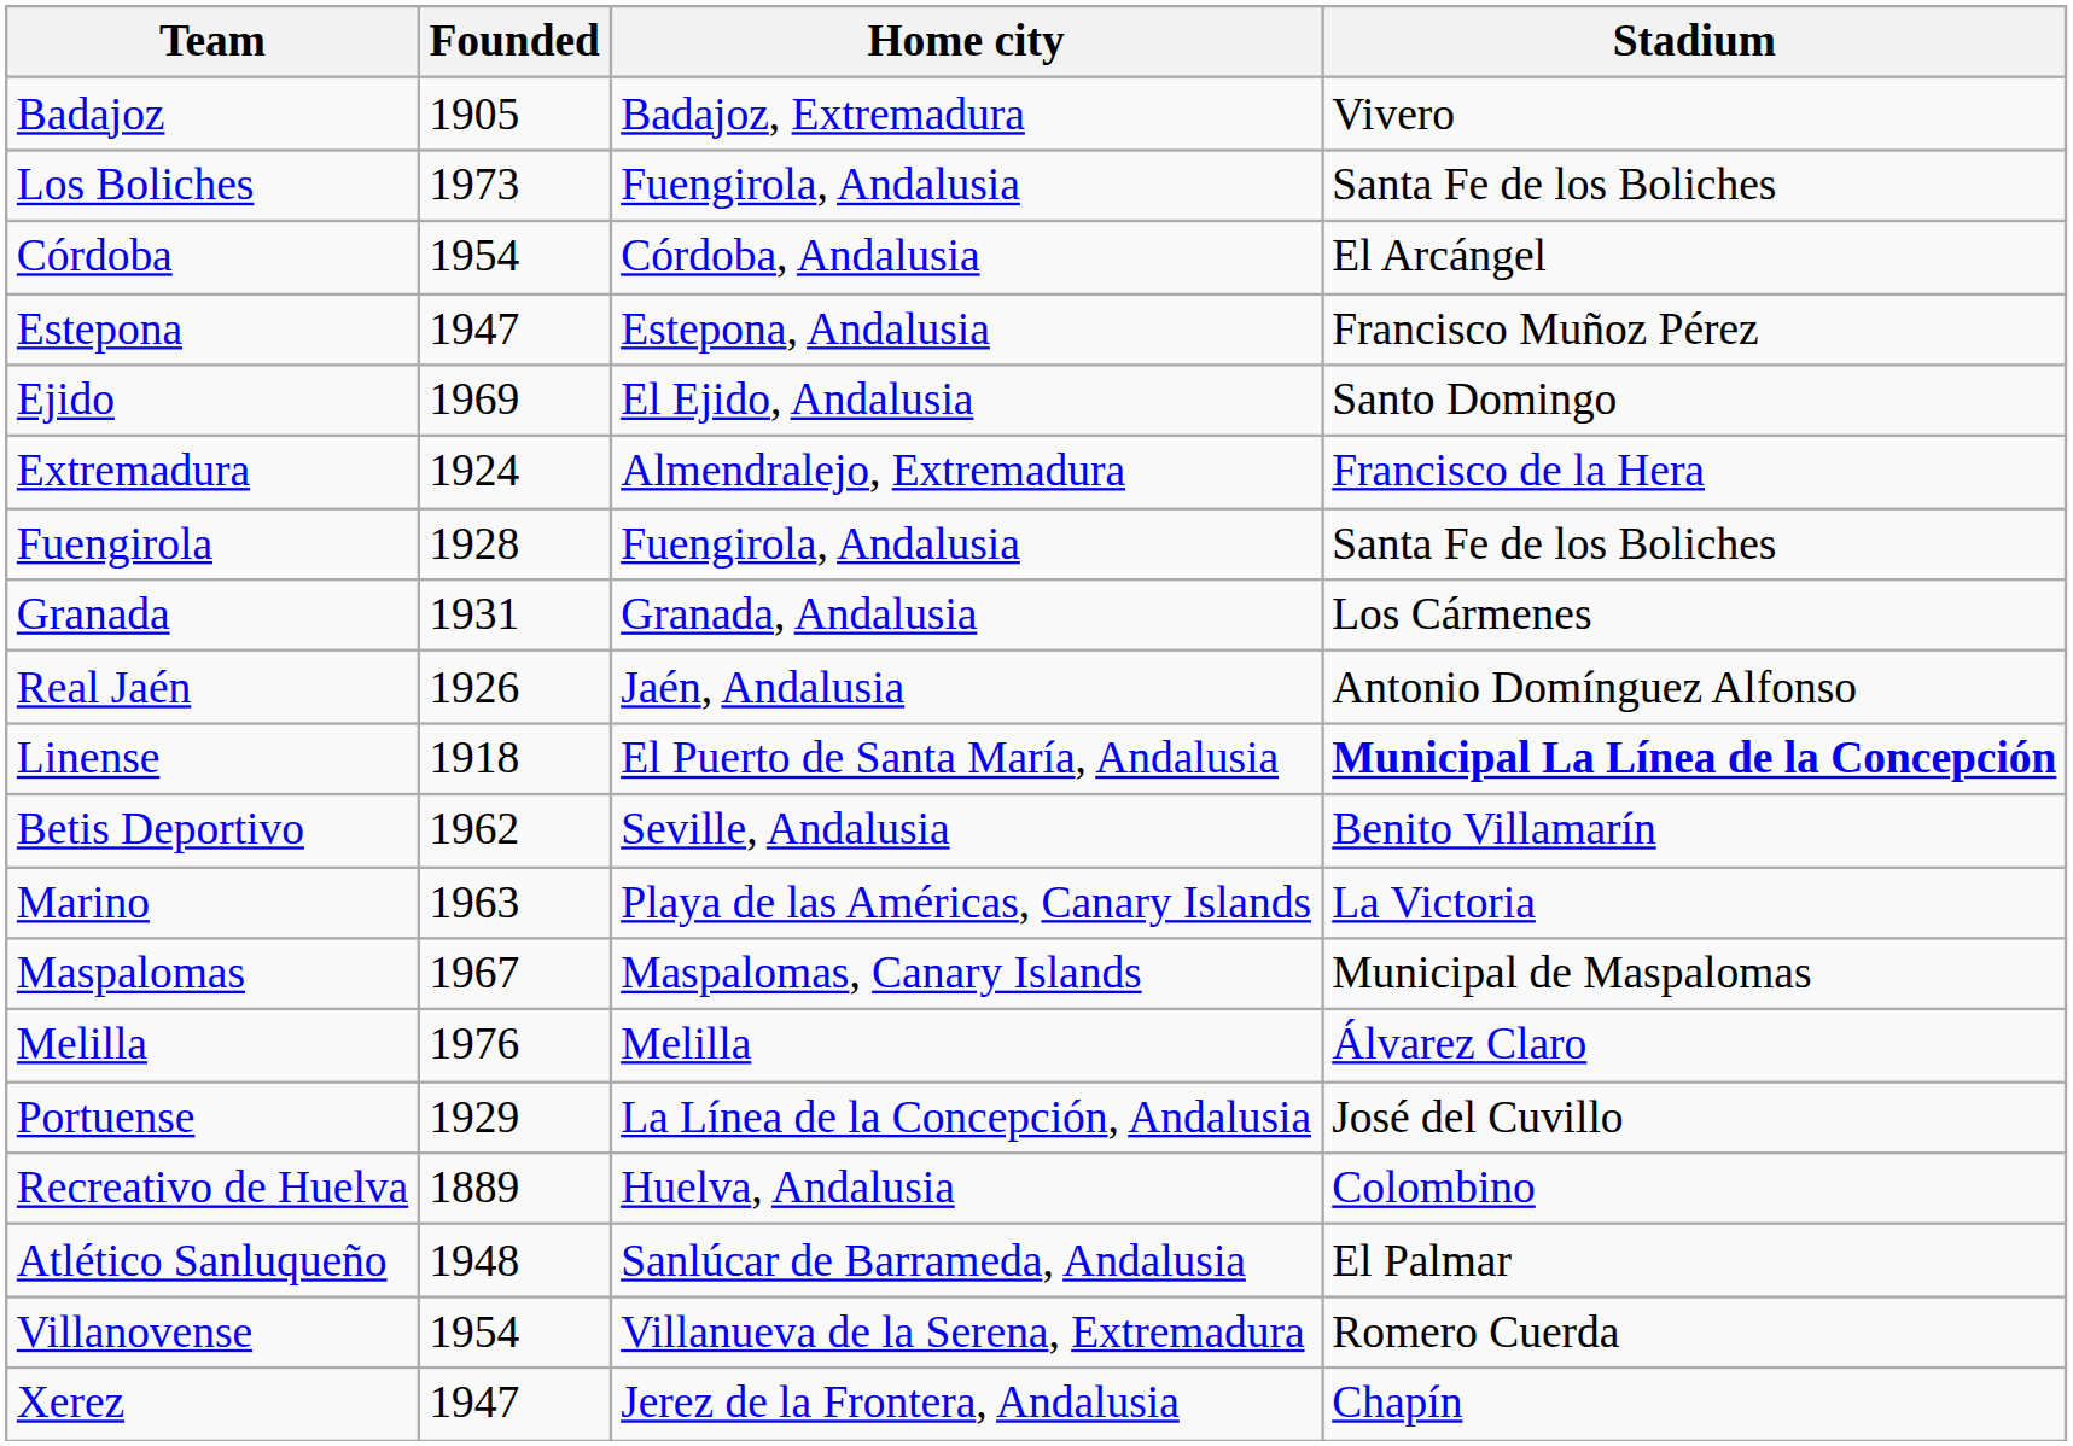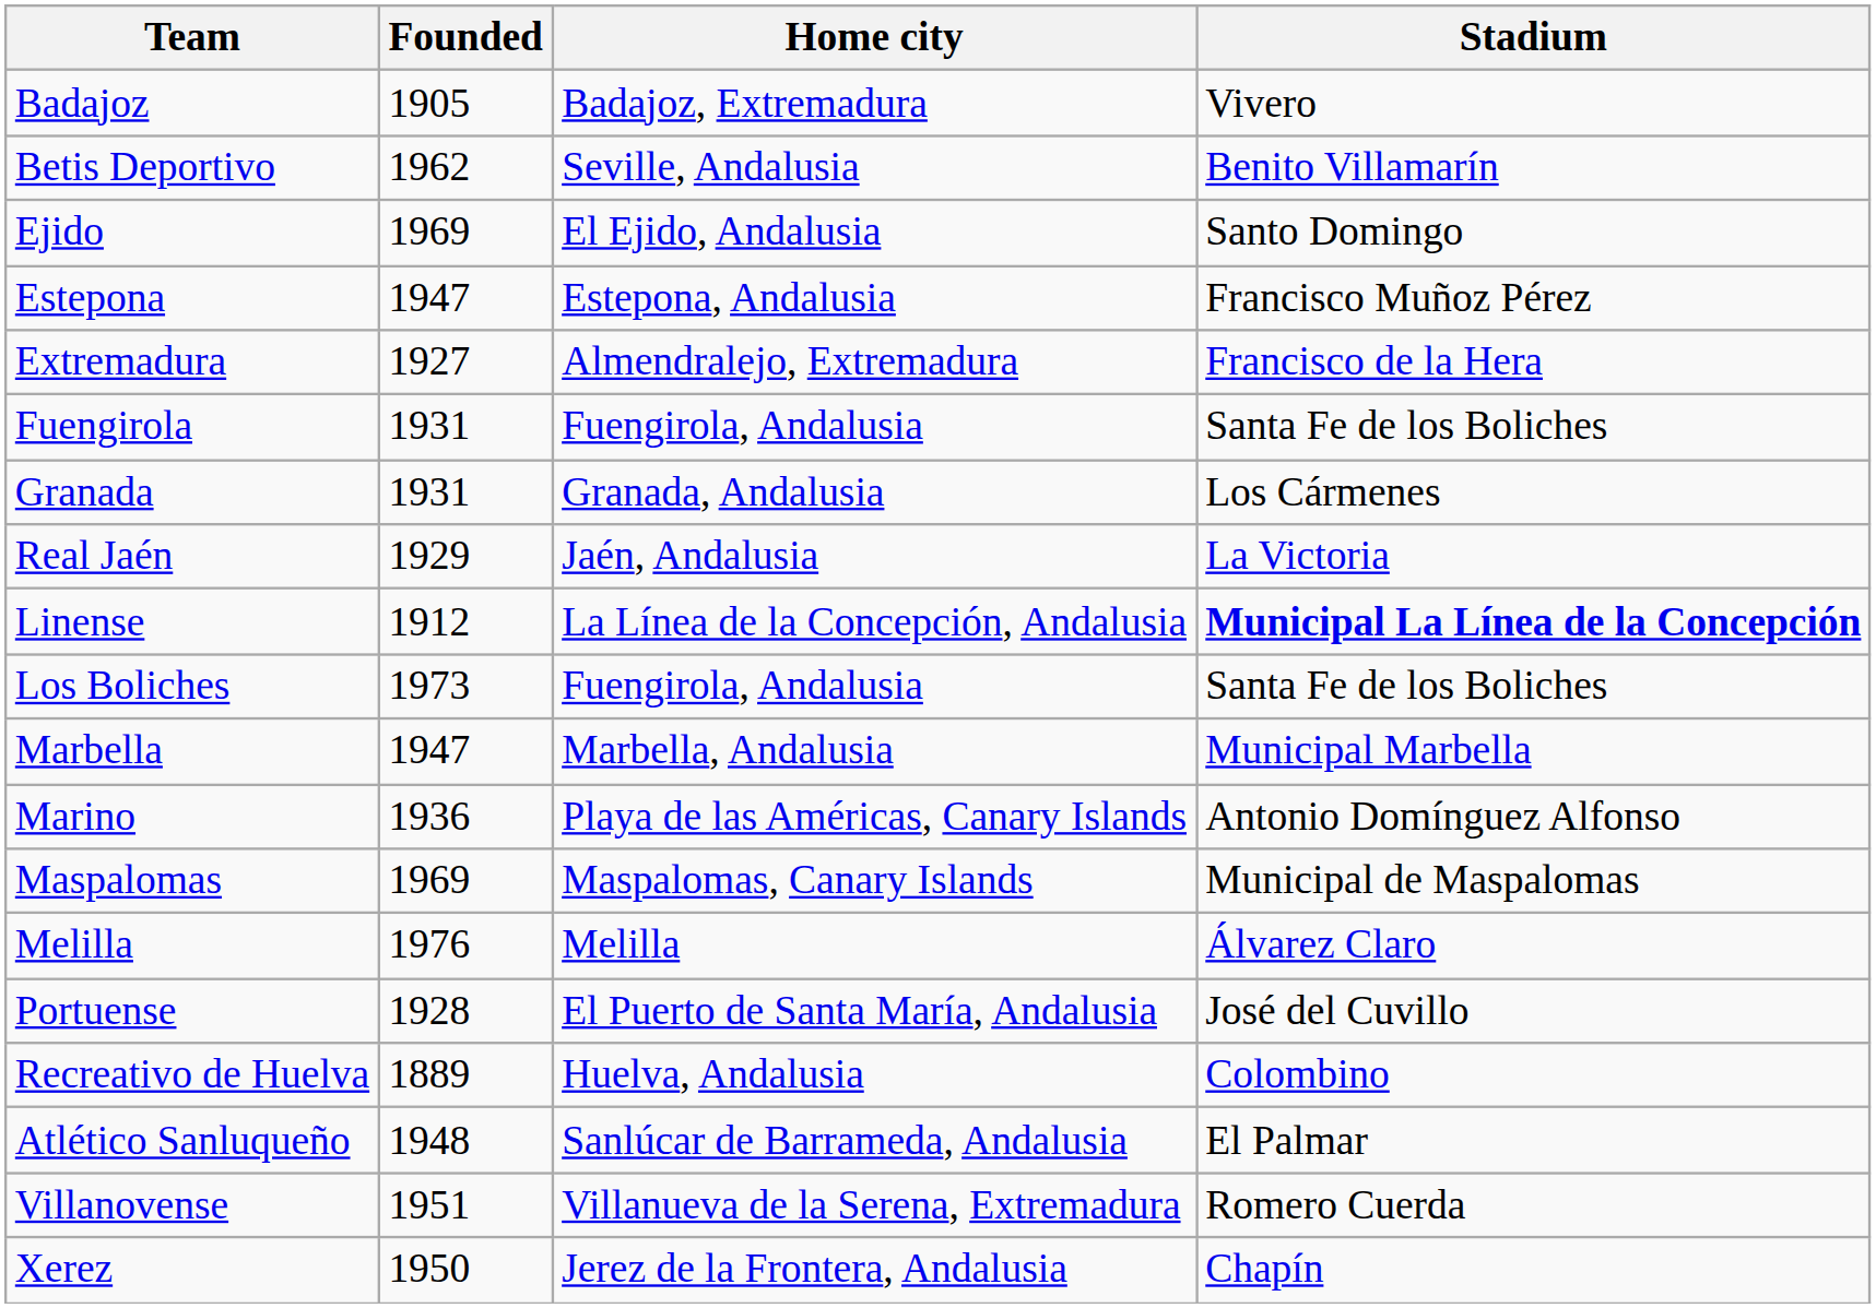 <table class="wikitable sortable">
 <tr>
 <th>Team</th>
 <th>Founded</th>
 <th>Home city</th>
 <th>Stadium</th>
 </tr>
 <tr>
 <td><a href='#'>Badajoz</a></td>
 <td>1905</td>
 <td><a href='#'>Badajoz</a>, <a href='#'>Extremadura</a></td>
 <td>Vivero</td>
 </tr>
 <tr>
-<td><a href='#'>Los Boliches</a></td>
-<td>1973</td>
-<td><a href='#'>Fuengirola</a>, <a href='#'>Andalusia</a></td>
-<td>Santa Fe de los Boliches</td>
+<td><a href='#'>Betis Deportivo</a></td>
+<td>1962</td>
+<td><a href='#'>Seville</a>, <a href='#'>Andalusia</a></td>
+<td><a href='#'>Benito Villamarín</a></td>
 </tr>
 <tr>
-<td><a href='#'>Córdoba</a></td>
-<td>1954</td>
-<td><a href='#'>Córdoba</a>, <a href='#'>Andalusia</a></td>
-<td>El Arcángel</td>
+<td><a href='#'>Ejido</a></td>
+<td>1969</td>
+<td><a href='#'>El Ejido</a>, <a href='#'>Andalusia</a></td>
+<td>Santo Domingo</td>
 </tr>
 <tr>
 <td><a href='#'>Estepona</a></td>
 <td>1947</td>
 <td><a href='#'>Estepona</a>, <a href='#'>Andalusia</a></td>
 <td>Francisco Muñoz Pérez</td>
 </tr>
 <tr>
-<td><a href='#'>Ejido</a></td>
-<td>1969</td>
-<td><a href='#'>El Ejido</a>, <a href='#'>Andalusia</a></td>
-<td>Santo Domingo</td>
-</tr>
-<tr>
 <td><a href='#'>Extremadura</a></td>
-<td>1924</td>
+<td>1927</td>
 <td><a href='#'>Almendralejo</a>, <a href='#'>Extremadura</a></td>
 <td><a href='#'>Francisco de la Hera</a></td>
 </tr>
 <tr>
 <td><a href='#'>Fuengirola</a></td>
-<td>1928</td>
+<td>1931</td>
 <td><a href='#'>Fuengirola</a>, <a href='#'>Andalusia</a></td>
 <td>Santa Fe de los Boliches</td>
 </tr>
 <tr>
 <td><a href='#'>Granada</a></td>
 <td>1931</td>
 <td><a href='#'>Granada</a>, <a href='#'>Andalusia</a></td>
 <td>Los Cármenes</td>
 </tr>
 <tr>
 <td><a href='#'>Real Jaén</a></td>
-<td>1926</td>
+<td>1929</td>
 <td><a href='#'>Jaén</a>, <a href='#'>Andalusia</a></td>
+<td><a href='#'>La Victoria</a></td>
+</tr>
+<tr>
+<td><a href='#'>Linense</a></td>
+<td>1912</td>
+<td><a href='#'>La Línea de la Concepción</a>, <a href='#'>Andalusia</a></td>
+<td><strong><a href='#'>Municipal La Línea de la Concepción</a></strong></td>
+</tr>
+<tr>
+<td><a href='#'>Los Boliches</a></td>
+<td>1973</td>
+<td><a href='#'>Fuengirola</a>, <a href='#'>Andalusia</a></td>
+<td>Santa Fe de los Boliches</td>
+</tr>
+<tr>
+<td><a href='#'>Marbella</a></td>
+<td>1947</td>
+<td><a href='#'>Marbella</a>, <a href='#'>Andalusia</a></td>
+<td><a href='#'>Municipal Marbella</a></td>
+</tr>
+<tr>
+<td><a href='#'>Marino</a></td>
+<td>1936</td>
+<td><a href='#'>Playa de las Américas</a>, <a href='#'>Canary Islands</a></td>
 <td>Antonio Domínguez Alfonso</td>
 </tr>
 <tr>
-<td><a href='#'>Linense</a></td>
-<td>1918</td>
-<td><a href='#'>El Puerto de Santa María</a>, <a href='#'>Andalusia</a></td>
-<td><strong><a href='#'>Municipal La Línea de la Concepción</a></strong></td>
-</tr>
-<tr>
-<td><a href='#'>Betis Deportivo</a></td>
-<td>1962</td>
-<td><a href='#'>Seville</a>, <a href='#'>Andalusia</a></td>
-<td><a href='#'>Benito Villamarín</a></td>
-</tr>
-<tr>
-<td><a href='#'>Marino</a></td>
-<td>1963</td>
-<td><a href='#'>Playa de las Américas</a>, <a href='#'>Canary Islands</a></td>
-<td><a href='#'>La Victoria</a></td>
-</tr>
-<tr>
 <td><a href='#'>Maspalomas</a></td>
-<td>1967</td>
+<td>1969</td>
 <td><a href='#'>Maspalomas</a>, <a href='#'>Canary Islands</a></td>
 <td>Municipal de Maspalomas</td>
 </tr>
 <tr>
 <td><a href='#'>Melilla</a></td>
 <td>1976</td>
 <td><a href='#'>Melilla</a></td>
 <td><a href='#'>Álvarez Claro</a></td>
 </tr>
 <tr>
 <td><a href='#'>Portuense</a></td>
-<td>1929</td>
-<td><a href='#'>La Línea de la Concepción</a>, <a href='#'>Andalusia</a></td>
+<td>1928</td>
+<td><a href='#'>El Puerto de Santa María</a>, <a href='#'>Andalusia</a></td>
 <td>José del Cuvillo</td>
 </tr>
 <tr>
 <td><a href='#'>Recreativo de Huelva</a></td>
 <td>1889</td>
 <td><a href='#'>Huelva</a>, <a href='#'>Andalusia</a></td>
 <td><a href='#'>Colombino</a></td>
 </tr>
 <tr>
 <td><a href='#'>Atlético Sanluqueño</a></td>
 <td>1948</td>
 <td><a href='#'>Sanlúcar de Barrameda</a>, <a href='#'>Andalusia</a></td>
 <td>El Palmar</td>
 </tr>
 <tr>
 <td><a href='#'>Villanovense</a></td>
-<td>1954</td>
+<td>1951</td>
 <td><a href='#'>Villanueva de la Serena</a>, <a href='#'>Extremadura</a></td>
 <td>Romero Cuerda</td>
 </tr>
 <tr>
 <td><a href='#'>Xerez</a></td>
-<td>1947</td>
+<td>1950</td>
 <td><a href='#'>Jerez de la Frontera</a>, <a href='#'>Andalusia</a></td>
 <td><a href='#'>Chapín</a></td>
 </tr>
 </table>
